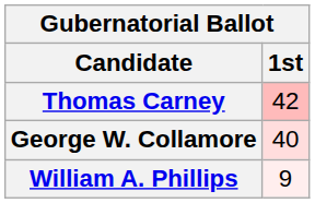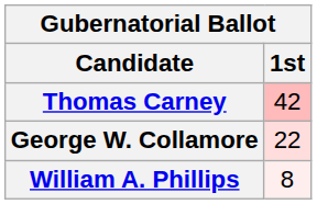 <table class="wikitable sortable" style="text-align:center">
 <tr>
 <th colspan="5"><strong>Gubernatorial Ballot</strong></th>
 </tr>
 <tr>
 <th>Candidate</th>
 <th>1st</th>
 </tr>
 <tr>
 <th><a href='#'>Thomas Carney</a></th>
 <td style="background:#fbb;">42</td>
 </tr>
 <tr>
 <th>George W. Collamore</th>
-<td style="background:#fdd;">40</td>
+<td style="background:#fdd;">22</td>
 </tr>
 <tr>
 <th><a href='#'>William A. Phillips</a></th>
-<td style="background:#fee;">9</td>
+<td style="background:#fee;">8</td>
 </tr>
 </table>
